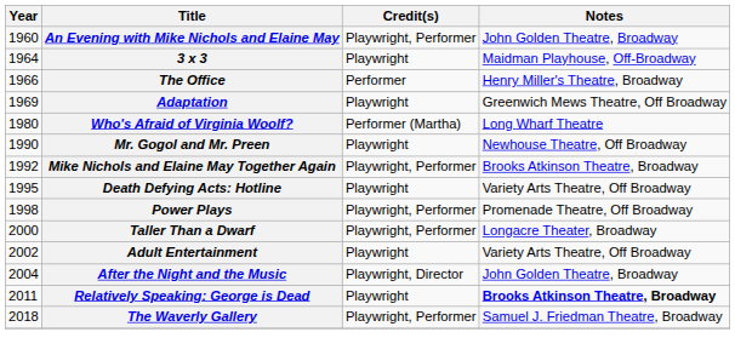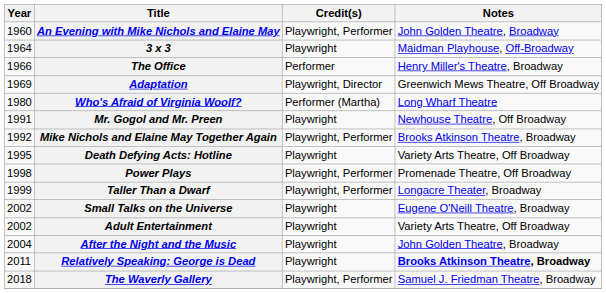 <table class="wikitable sortable plainrowheaders">
 <tr>
 <th scope="col">Year</th>
 <th scope="col">Title</th>
 <th scope="col">Credit(s)</th>
 <th scope="col" class="unsortable">Notes</th>
 </tr>
 <tr>
 <td>1960</td>
 <th scope="row"><em><a href='#'>An Evening with Mike Nichols and Elaine May</a></em></th>
 <td>Playwright, Performer</td>
 <td><a href='#'>John Golden Theatre</a>, <a href='#'>Broadway</a></td>
 </tr>
 <tr>
 <td>1964</td>
 <th scope="row"><em>3 x 3</em></th>
 <td>Playwright</td>
 <td><a href='#'>Maidman Playhouse</a>, <a href='#'>Off-Broadway</a></td>
 </tr>
 <tr>
 <td>1966</td>
 <th scope="row"><em>The Office</em></th>
 <td>Performer</td>
 <td><a href='#'>Henry Miller's Theatre</a>, Broadway</td>
 </tr>
 <tr>
 <td>1969</td>
 <th scope="row"><em><a href='#'>Adaptation</a></em></th>
-<td>Playwright</td>
+<td>Playwright, Director</td>
 <td>Greenwich Mews Theatre, Off Broadway</td>
 </tr>
 <tr>
 <td>1980</td>
 <th scope="row"><em><a href='#'>Who's Afraid of Virginia Woolf?</a></em></th>
 <td>Performer (Martha)</td>
 <td><a href='#'>Long Wharf Theatre</a></td>
 </tr>
 <tr>
-<td>1990</td>
+<td>1991</td>
 <th scope="row"><em>Mr. Gogol and Mr. Preen</em></th>
 <td>Playwright</td>
 <td><a href='#'>Newhouse Theatre</a>, Off Broadway</td>
 </tr>
 <tr>
 <td>1992</td>
 <th scope="row"><em>Mike Nichols and Elaine May Together Again</em></th>
 <td>Playwright, Performer</td>
 <td><a href='#'>Brooks Atkinson Theatre</a>, Broadway</td>
 </tr>
 <tr>
 <td>1995</td>
 <th scope="row"><em>Death Defying Acts: Hotline</em></th>
 <td>Playwright</td>
 <td>Variety Arts Theatre, Off Broadway</td>
 </tr>
 <tr>
 <td>1998</td>
 <th scope="row"><em>Power Plays</em></th>
 <td>Playwright, Performer</td>
 <td>Promenade Theatre, Off Broadway</td>
 </tr>
 <tr>
-<td>2000</td>
+<td>1999</td>
 <th scope="row"><em>Taller Than a Dwarf</em></th>
 <td>Playwright, Performer</td>
 <td><a href='#'>Longacre Theater</a>, Broadway</td>
+</tr>
+<tr>
+<td>2002</td>
+<th scope="row"><em>Small Talks on the Universe</em></th>
+<td>Playwright</td>
+<td><a href='#'>Eugene O'Neill Theatre</a>, Broadway</td>
 </tr>
 <tr>
 <td>2002</td>
 <th scope="row"><em>Adult Entertainment</em></th>
 <td>Playwright</td>
 <td>Variety Arts Theatre, Off Broadway</td>
 </tr>
 <tr>
 <td>2004</td>
 <th scope="row"><em><a href='#'>After the Night and the Music</a></em></th>
-<td>Playwright, Director</td>
+<td>Playwright</td>
 <td><a href='#'>John Golden Theatre</a>, Broadway</td>
 </tr>
 <tr>
 <td>2011</td>
 <th scope="row"><em><a href='#'>Relatively Speaking: George is Dead</a></em></th>
 <td>Playwright</td>
 <td><strong><a href='#'>Brooks Atkinson Theatre</a>, Broadway</strong></td>
 </tr>
 <tr>
 <td>2018</td>
 <th scope="row"><em><a href='#'>The Waverly Gallery</a></em></th>
 <td>Playwright, Performer</td>
 <td><a href='#'>Samuel J. Friedman Theatre</a>, Broadway</td>
 </tr>
 <tr>
 </tr>
 </table>
